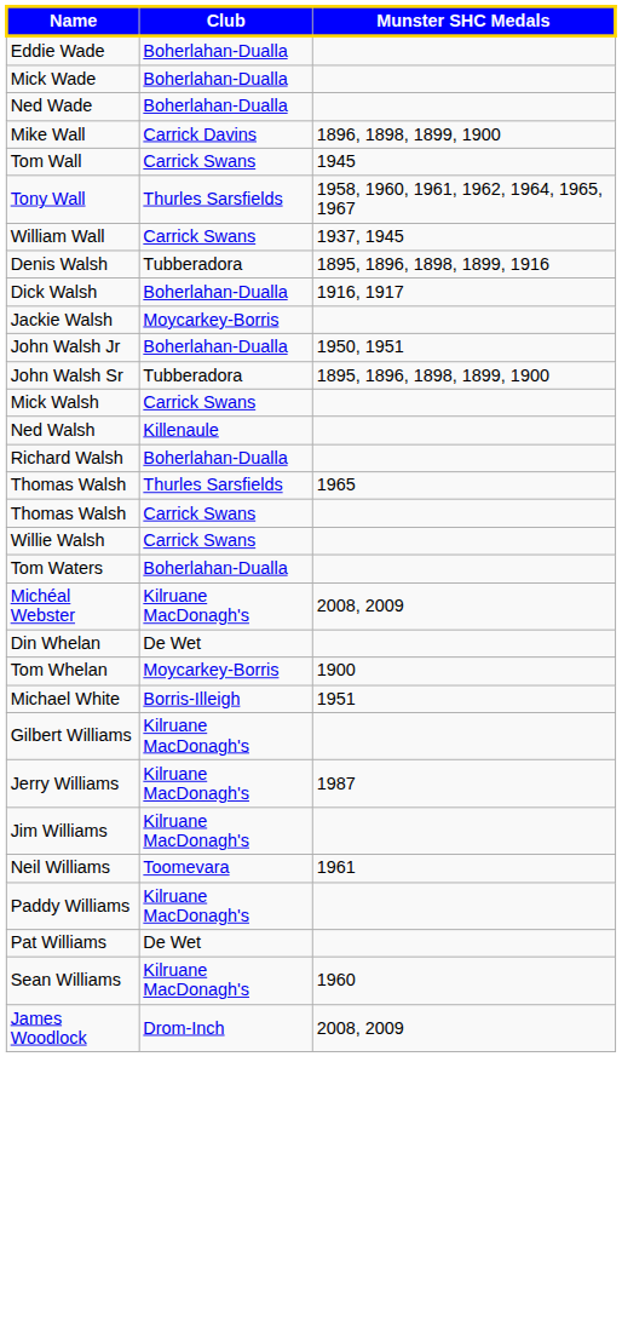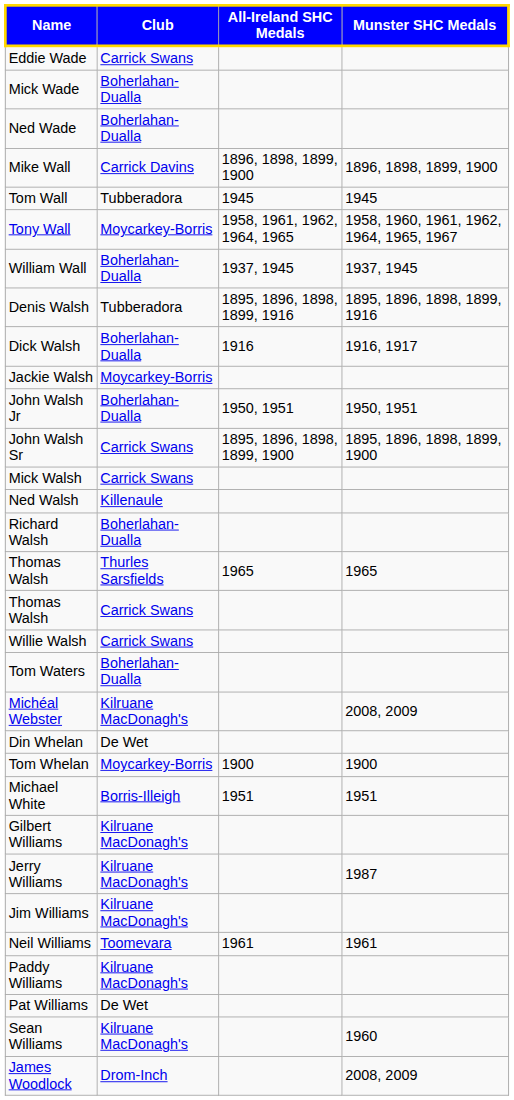 <table class="wikitable" width="90%">
 <tr style="text-align:center;background:blue;color:white;border:3px solid gold;">
 <td><strong>Name</strong></td>
 <td><strong>Club</strong></td>
+<td><strong>All-Ireland SHC Medals</strong></td>
 <td><strong>Munster SHC Medals</strong></td>
 </tr>
 <tr>
 <td>Eddie Wade</td>
-<td><a href='#'>Boherlahan-Dualla</a></td>
+<td><a href='#'>Carrick Swans</a></td>
+<td></td>
 <td></td>
 </tr>
 <tr>
 <td>Mick Wade</td>
 <td><a href='#'>Boherlahan-Dualla</a></td>
 <td></td>
+<td></td>
 </tr>
 <tr>
 <td>Ned Wade</td>
 <td><a href='#'>Boherlahan-Dualla</a></td>
+<td></td>
 <td></td>
 </tr>
 <tr>
 <td>Mike Wall</td>
 <td><a href='#'>Carrick Davins</a></td>
 <td>1896, 1898, 1899, 1900</td>
+<td>1896, 1898, 1899, 1900</td>
 </tr>
 <tr>
 <td>Tom Wall</td>
-<td><a href='#'>Carrick Swans</a></td>
+<td>Tubberadora</td>
+<td>1945</td>
 <td>1945</td>
 </tr>
 <tr>
 <td><a href='#'>Tony Wall</a></td>
-<td><a href='#'>Thurles Sarsfields</a></td>
+<td><a href='#'>Moycarkey-Borris</a></td>
+<td>1958, 1961, 1962, 1964, 1965</td>
 <td>1958, 1960, 1961, 1962, 1964, 1965, 1967</td>
 </tr>
 <tr>
 <td>William Wall</td>
-<td><a href='#'>Carrick Swans</a></td>
+<td><a href='#'>Boherlahan-Dualla</a></td>
+<td>1937, 1945</td>
 <td>1937, 1945</td>
 </tr>
 <tr>
 <td>Denis Walsh</td>
 <td>Tubberadora</td>
 <td>1895, 1896, 1898, 1899, 1916</td>
+<td>1895, 1896, 1898, 1899, 1916</td>
 </tr>
 <tr>
 <td>Dick Walsh</td>
 <td><a href='#'>Boherlahan-Dualla</a></td>
+<td>1916</td>
 <td>1916, 1917</td>
 </tr>
 <tr>
 <td>Jackie Walsh</td>
 <td><a href='#'>Moycarkey-Borris</a></td>
 <td></td>
+<td></td>
 </tr>
 <tr>
 <td>John Walsh Jr</td>
 <td><a href='#'>Boherlahan-Dualla</a></td>
 <td>1950, 1951</td>
+<td>1950, 1951</td>
 </tr>
 <tr>
 <td>John Walsh Sr</td>
-<td>Tubberadora</td>
+<td><a href='#'>Carrick Swans</a></td>
+<td>1895, 1896, 1898, 1899, 1900</td>
 <td>1895, 1896, 1898, 1899, 1900</td>
 </tr>
 <tr>
 <td>Mick Walsh</td>
 <td><a href='#'>Carrick Swans</a></td>
 <td></td>
+<td></td>
 </tr>
 <tr>
 <td>Ned Walsh</td>
 <td><a href='#'>Killenaule</a></td>
+<td></td>
 <td></td>
 </tr>
 <tr>
 <td>Richard Walsh</td>
 <td><a href='#'>Boherlahan-Dualla</a></td>
 <td></td>
+<td></td>
 </tr>
 <tr>
 <td>Thomas Walsh</td>
 <td><a href='#'>Thurles Sarsfields</a></td>
+<td>1965</td>
 <td>1965</td>
 </tr>
 <tr>
 <td>Thomas Walsh</td>
 <td><a href='#'>Carrick Swans</a></td>
 <td></td>
+<td></td>
 </tr>
 <tr>
 <td>Willie Walsh</td>
 <td><a href='#'>Carrick Swans</a></td>
+<td></td>
 <td></td>
 </tr>
 <tr>
 <td>Tom Waters</td>
 <td><a href='#'>Boherlahan-Dualla</a></td>
 <td></td>
+<td></td>
 </tr>
 <tr>
 <td><a href='#'>Michéal Webster</a></td>
 <td><a href='#'>Kilruane MacDonagh's</a></td>
+<td></td>
 <td>2008, 2009</td>
 </tr>
 <tr>
 <td>Din Whelan</td>
 <td>De Wet</td>
 <td></td>
+<td></td>
 </tr>
 <tr>
 <td>Tom Whelan</td>
 <td><a href='#'>Moycarkey-Borris</a></td>
+<td>1900</td>
 <td>1900</td>
 </tr>
 <tr>
 <td>Michael White</td>
 <td><a href='#'>Borris-Illeigh</a></td>
 <td>1951</td>
+<td>1951</td>
 </tr>
 <tr>
 <td>Gilbert Williams</td>
 <td><a href='#'>Kilruane MacDonagh's</a></td>
 <td></td>
+<td></td>
 </tr>
 <tr>
 <td>Jerry Williams</td>
 <td><a href='#'>Kilruane MacDonagh's</a></td>
+<td></td>
 <td>1987</td>
 </tr>
 <tr>
 <td>Jim Williams</td>
 <td><a href='#'>Kilruane MacDonagh's</a></td>
 <td></td>
+<td></td>
 </tr>
 <tr>
 <td>Neil Williams</td>
 <td><a href='#'>Toomevara</a></td>
+<td>1961</td>
 <td>1961</td>
 </tr>
 <tr>
 <td>Paddy Williams</td>
 <td><a href='#'>Kilruane MacDonagh's</a></td>
 <td></td>
+<td></td>
 </tr>
 <tr>
 <td>Pat Williams</td>
 <td>De Wet</td>
 <td></td>
+<td></td>
 </tr>
 <tr>
 <td>Sean Williams</td>
 <td><a href='#'>Kilruane MacDonagh's</a></td>
+<td></td>
 <td>1960</td>
 </tr>
 <tr>
 <td><a href='#'>James Woodlock</a></td>
 <td><a href='#'>Drom-Inch</a></td>
+<td></td>
 <td>2008, 2009</td>
 </tr>
 </table>
